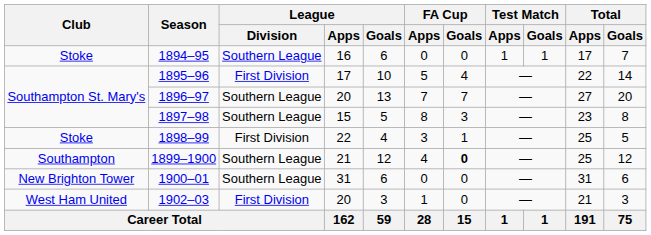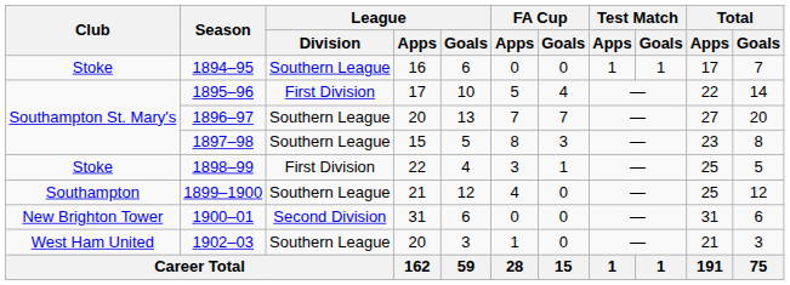 <table class="wikitable" style="text-align: center;">
 <tr>
 <th rowspan="2">Club</th>
 <th rowspan="2">Season</th>
 <th colspan="3">League</th>
 <th colspan="2">FA Cup</th>
 <th colspan="2">Test Match</th>
 <th colspan="2">Total</th>
 </tr>
 <tr>
 <th>Division</th>
 <th>Apps</th>
 <th>Goals</th>
 <th>Apps</th>
 <th>Goals</th>
 <th>Apps</th>
 <th>Goals</th>
 <th>Apps</th>
 <th>Goals</th>
 </tr>
 <tr>
 <td><a href='#'>Stoke</a></td>
 <td><a href='#'>1894–95</a></td>
 <td><a href='#'>Southern League</a></td>
 <td>16</td>
 <td>6</td>
 <td>0</td>
 <td>0</td>
 <td>1</td>
 <td>1</td>
 <td>17</td>
 <td>7</td>
 </tr>
 <tr>
 <td rowspan="3"><a href='#'>Southampton St. Mary's</a></td>
 <td><a href='#'>1895–96</a></td>
 <td><a href='#'>First Division</a></td>
 <td>17</td>
 <td>10</td>
 <td>5</td>
 <td>4</td>
 <td colspan="2">—</td>
 <td>22</td>
 <td>14</td>
 </tr>
 <tr>
 <td><a href='#'>1896–97</a></td>
 <td>Southern League</td>
 <td>20</td>
 <td>13</td>
 <td>7</td>
 <td>7</td>
 <td colspan="2">—</td>
 <td>27</td>
 <td>20</td>
 </tr>
 <tr>
 <td><a href='#'>1897–98</a></td>
 <td>Southern League</td>
 <td>15</td>
 <td>5</td>
 <td>8</td>
 <td>3</td>
 <td colspan="2">—</td>
 <td>23</td>
 <td>8</td>
 </tr>
 <tr>
 <td><a href='#'>Stoke</a></td>
 <td><a href='#'>1898–99</a></td>
 <td>First Division</td>
 <td>22</td>
 <td>4</td>
 <td>3</td>
 <td>1</td>
 <td colspan="2">—</td>
 <td>25</td>
 <td>5</td>
 </tr>
 <tr>
 <td><a href='#'>Southampton</a></td>
 <td><a href='#'>1899–1900</a></td>
 <td>Southern League</td>
 <td>21</td>
 <td>12</td>
 <td>4</td>
-<td><strong>0</strong></td>
+<td>0</td>
 <td colspan="2">—</td>
 <td>25</td>
 <td>12</td>
 </tr>
 <tr>
 <td><a href='#'>New Brighton Tower</a></td>
 <td><a href='#'>1900–01</a></td>
-<td>Southern League</td>
+<td><a href='#'>Second Division</a></td>
 <td>31</td>
 <td>6</td>
 <td>0</td>
 <td>0</td>
 <td colspan="2">—</td>
 <td>31</td>
 <td>6</td>
 </tr>
 <tr>
 <td><a href='#'>West Ham United</a></td>
 <td><a href='#'>1902–03</a></td>
-<td><a href='#'>First Division</a></td>
+<td>Southern League</td>
 <td>20</td>
 <td>3</td>
 <td>1</td>
 <td>0</td>
 <td colspan="2">—</td>
 <td>21</td>
 <td>3</td>
 </tr>
 <tr>
 <th colspan="3">Career Total</th>
 <th>162</th>
 <th>59</th>
 <th>28</th>
 <th>15</th>
 <th>1</th>
 <th>1</th>
 <th>191</th>
 <th>75</th>
 </tr>
 </table>
